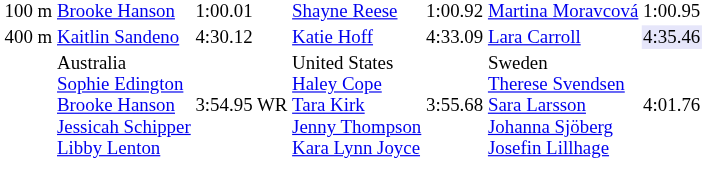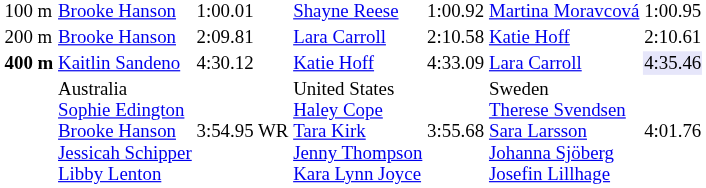 <table>
 <tr>
 <td>100 m</td>
 <td> <a href='#'>Brooke Hanson</a></td>
 <td>1:00.01</td>
 <td> <a href='#'>Shayne Reese</a></td>
 <td>1:00.92</td>
 <td> <a href='#'>Martina Moravcová</a></td>
 <td>1:00.95</td>
 </tr>
 <tr>
-<td>400 m</td>
+<td>200 m</td>
+<td> <a href='#'>Brooke Hanson</a></td>
+<td>2:09.81</td>
+<td> <a href='#'>Lara Carroll</a></td>
+<td>2:10.58</td>
+<td> <a href='#'>Katie Hoff</a></td>
+<td>2:10.61</td>
+</tr>
+<tr>
+<td><strong>400 m</strong></td>
 <td> <a href='#'>Kaitlin Sandeno</a></td>
 <td>4:30.12</td>
 <td> <a href='#'>Katie Hoff</a></td>
 <td>4:33.09</td>
 <td> <a href='#'>Lara Carroll</a></td>
 <td style="background: lavender;">4:35.46</td>
 </tr>
 <tr>
 <td></td>
 <td> Australia<br><a href='#'>Sophie Edington</a><br><a href='#'>Brooke Hanson</a><br><a href='#'>Jessicah Schipper</a><br><a href='#'>Libby Lenton</a></td>
 <td>3:54.95 WR</td>
 <td> United States<br><a href='#'>Haley Cope</a><br><a href='#'>Tara Kirk</a><br><a href='#'>Jenny Thompson</a><br><a href='#'>Kara Lynn Joyce</a></td>
 <td>3:55.68</td>
 <td> Sweden<br><a href='#'>Therese Svendsen</a><br><a href='#'>Sara Larsson</a><br><a href='#'>Johanna Sjöberg</a><br><a href='#'>Josefin Lillhage</a></td>
 <td>4:01.76</td>
 </tr>
 </table>
